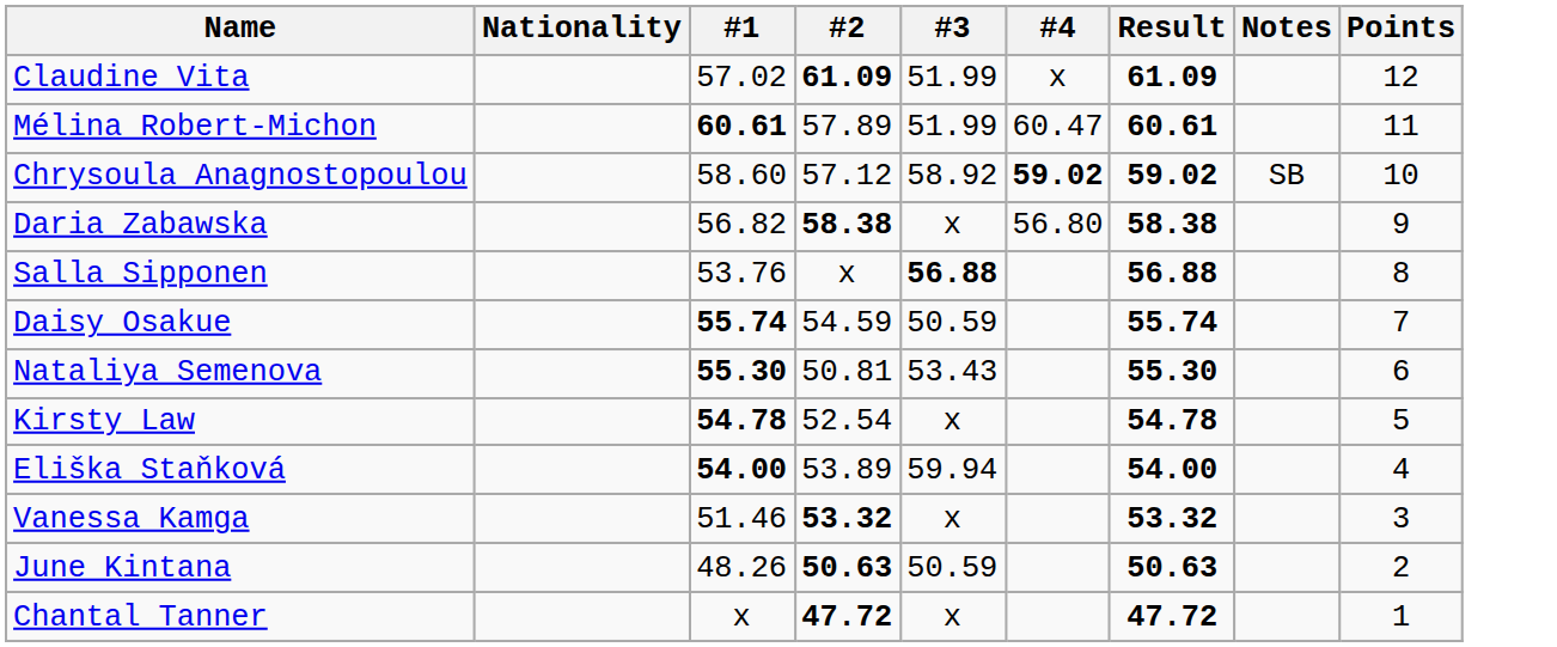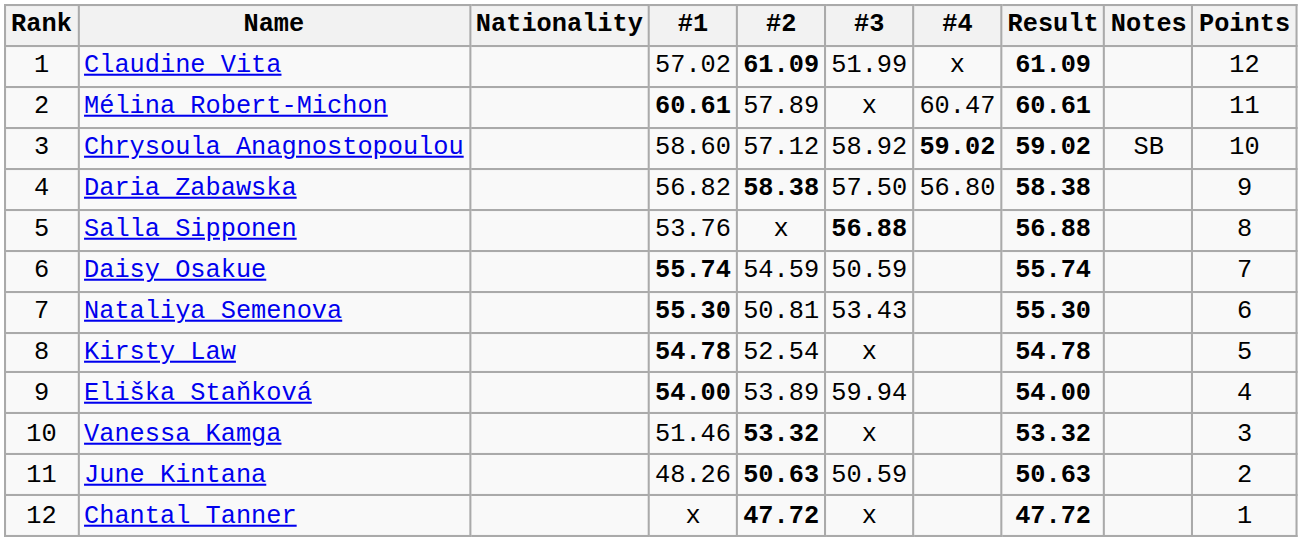 <table class="wikitable sortable" style="text-align:center; font-size:95%">
 <tr>
+<th>Rank</th>
 <th>Name</th>
 <th>Nationality</th>
 <th>#1</th>
 <th>#2</th>
 <th>#3</th>
 <th>#4</th>
 <th>Result</th>
 <th>Notes</th>
 <th>Points</th>
 </tr>
 <tr>
+<td>1</td>
 <td align=left><a href='#'>Claudine Vita</a></td>
 <td align=left></td>
 <td>57.02</td>
 <td><strong>61.09</strong></td>
 <td>51.99</td>
 <td>x</td>
 <td><strong>61.09</strong></td>
 <td></td>
 <td>12</td>
 </tr>
 <tr>
+<td>2</td>
 <td align=left><a href='#'>Mélina Robert-Michon</a></td>
 <td align=left></td>
 <td><strong>60.61</strong></td>
 <td>57.89</td>
-<td>51.99</td>
+<td>x</td>
 <td>60.47</td>
 <td><strong>60.61</strong></td>
 <td></td>
 <td>11</td>
 </tr>
 <tr>
+<td>3</td>
 <td align=left><a href='#'>Chrysoula Anagnostopoulou</a></td>
 <td align=left></td>
 <td>58.60</td>
 <td>57.12</td>
 <td>58.92</td>
 <td><strong>59.02</strong></td>
 <td><strong>59.02</strong></td>
 <td>SB</td>
 <td>10</td>
 </tr>
 <tr>
+<td>4</td>
 <td align=left><a href='#'>Daria Zabawska</a></td>
 <td align=left></td>
 <td>56.82</td>
 <td><strong>58.38</strong></td>
-<td>x</td>
+<td>57.50</td>
 <td>56.80</td>
 <td><strong>58.38</strong></td>
 <td></td>
 <td>9</td>
 </tr>
 <tr>
+<td>5</td>
 <td align=left><a href='#'>Salla Sipponen</a></td>
 <td align=left></td>
 <td>53.76</td>
 <td>x</td>
 <td><strong>56.88</strong></td>
 <td></td>
 <td><strong>56.88</strong></td>
 <td></td>
 <td>8</td>
 </tr>
 <tr>
+<td>6</td>
 <td align=left><a href='#'>Daisy Osakue</a></td>
 <td align=left></td>
 <td><strong>55.74</strong></td>
 <td>54.59</td>
 <td>50.59</td>
 <td></td>
 <td><strong>55.74</strong></td>
 <td></td>
 <td>7</td>
 </tr>
 <tr>
+<td>7</td>
 <td align=left><a href='#'>Nataliya Semenova</a></td>
 <td align=left></td>
 <td><strong>55.30</strong></td>
 <td>50.81</td>
 <td>53.43</td>
 <td></td>
 <td><strong>55.30</strong></td>
 <td></td>
 <td>6</td>
 </tr>
 <tr>
+<td>8</td>
 <td align=left><a href='#'>Kirsty Law</a></td>
 <td align=left></td>
 <td><strong>54.78</strong></td>
 <td>52.54</td>
 <td>x</td>
 <td></td>
 <td><strong>54.78</strong></td>
 <td></td>
 <td>5</td>
 </tr>
 <tr>
+<td>9</td>
 <td align=left><a href='#'>Eliška Staňková</a></td>
 <td align=left></td>
 <td><strong>54.00</strong></td>
 <td>53.89</td>
 <td>59.94</td>
 <td></td>
 <td><strong>54.00</strong></td>
 <td></td>
 <td>4</td>
 </tr>
 <tr>
+<td>10</td>
 <td align=left><a href='#'>Vanessa Kamga</a></td>
 <td align=left></td>
 <td>51.46</td>
 <td><strong>53.32</strong></td>
 <td>x</td>
 <td></td>
 <td><strong>53.32</strong></td>
 <td></td>
 <td>3</td>
 </tr>
 <tr>
+<td>11</td>
 <td align=left><a href='#'>June Kintana</a></td>
 <td align=left></td>
 <td>48.26</td>
 <td><strong>50.63</strong></td>
 <td>50.59</td>
 <td></td>
 <td><strong>50.63</strong></td>
 <td></td>
 <td>2</td>
 </tr>
 <tr>
+<td>12</td>
 <td align=left><a href='#'>Chantal Tanner</a></td>
 <td align=left></td>
 <td>x</td>
 <td><strong>47.72</strong></td>
 <td>x</td>
 <td></td>
 <td><strong>47.72</strong></td>
 <td></td>
 <td>1</td>
 </tr>
 </table>
